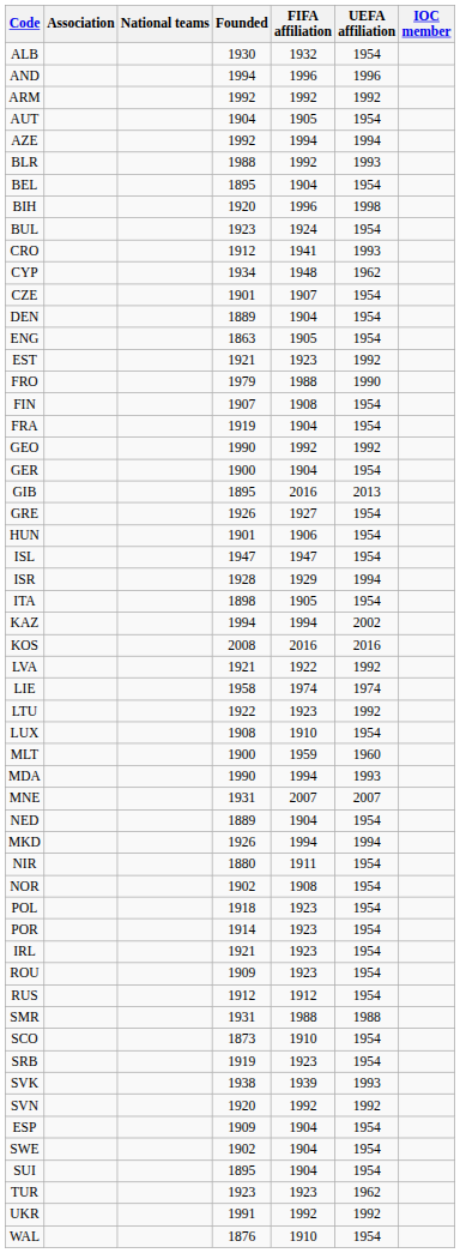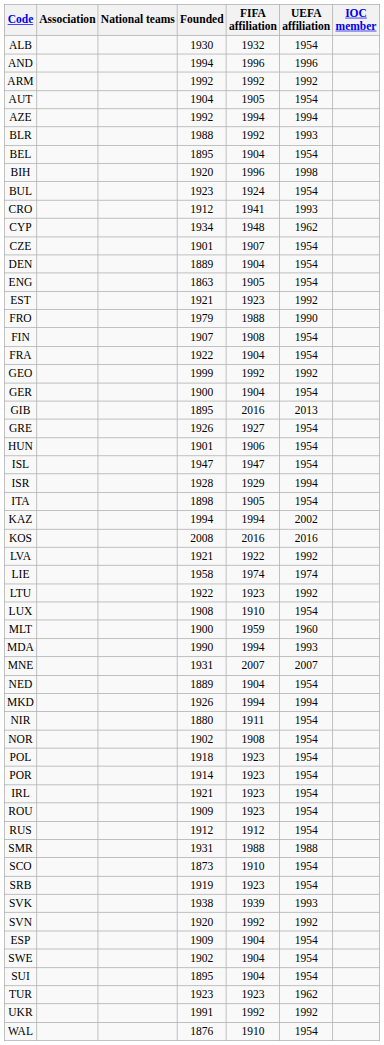 <table class="wikitable sortable" style="text-align:center">
 <tr>
 <th><a href='#'>Code</a></th>
 <th>Association</th>
 <th class="unsortable">National teams</th>
 <th>Founded</th>
 <th>FIFA<br>affiliation</th>
 <th>UEFA<br>affiliation</th>
 <th><a href='#'>IOC</a><br><a href='#'>member</a></th>
 </tr>
 <tr>
 <td>ALB</td>
 <td style="text-align:left"></td>
 <td></td>
 <td>1930</td>
 <td>1932</td>
 <td>1954</td>
 <td></td>
 </tr>
 <tr>
 <td>AND</td>
 <td style="text-align:left"></td>
 <td></td>
 <td>1994</td>
 <td>1996</td>
 <td>1996</td>
 <td></td>
 </tr>
 <tr>
 <td>ARM</td>
 <td style="text-align:left"></td>
 <td></td>
 <td>1992</td>
 <td>1992</td>
 <td>1992</td>
 <td></td>
 </tr>
 <tr>
 <td>AUT</td>
 <td style="text-align:left"></td>
 <td></td>
 <td>1904</td>
 <td>1905</td>
 <td>1954</td>
 <td></td>
 </tr>
 <tr>
 <td>AZE</td>
 <td style="text-align:left"></td>
 <td></td>
 <td>1992</td>
 <td>1994</td>
 <td>1994</td>
 <td></td>
 </tr>
 <tr>
 <td>BLR</td>
 <td style="text-align:left"></td>
 <td></td>
 <td>1988</td>
 <td>1992</td>
 <td>1993</td>
 <td></td>
 </tr>
 <tr>
 <td>BEL</td>
 <td style="text-align:left"></td>
 <td></td>
 <td>1895</td>
 <td>1904</td>
 <td>1954</td>
 <td></td>
 </tr>
 <tr>
 <td>BIH</td>
 <td style="text-align:left"></td>
 <td></td>
 <td>1920</td>
 <td>1996</td>
 <td>1998</td>
 <td></td>
 </tr>
 <tr>
 <td>BUL</td>
 <td style="text-align:left"></td>
 <td></td>
 <td>1923</td>
 <td>1924</td>
 <td>1954</td>
 <td></td>
 </tr>
 <tr>
 <td>CRO</td>
 <td style="text-align:left"></td>
 <td></td>
 <td>1912</td>
 <td>1941</td>
 <td>1993</td>
 <td></td>
 </tr>
 <tr>
 <td>CYP</td>
 <td style="text-align:left"></td>
 <td></td>
 <td>1934</td>
 <td>1948</td>
 <td>1962</td>
 <td></td>
 </tr>
 <tr>
 <td>CZE</td>
 <td style="text-align:left"></td>
 <td></td>
 <td>1901</td>
 <td>1907</td>
 <td>1954</td>
 <td></td>
 </tr>
 <tr>
 <td>DEN</td>
 <td style="text-align:left"></td>
 <td></td>
 <td>1889</td>
 <td>1904</td>
 <td>1954</td>
 <td></td>
 </tr>
 <tr>
 <td>ENG</td>
 <td style="text-align:left"></td>
 <td></td>
 <td>1863</td>
 <td>1905</td>
 <td>1954</td>
 <td></td>
 </tr>
 <tr>
 <td>EST</td>
 <td style="text-align:left"></td>
 <td></td>
 <td>1921</td>
 <td>1923</td>
 <td>1992</td>
 <td></td>
 </tr>
 <tr>
 <td>FRO</td>
 <td style="text-align:left"></td>
 <td></td>
 <td>1979</td>
 <td>1988</td>
 <td>1990</td>
 <td></td>
 </tr>
 <tr>
 <td>FIN</td>
 <td style="text-align:left"></td>
 <td></td>
 <td>1907</td>
 <td>1908</td>
 <td>1954</td>
 <td></td>
 </tr>
 <tr>
 <td>FRA</td>
 <td style="text-align:left"></td>
 <td></td>
-<td>1919</td>
+<td>1922</td>
 <td>1904</td>
 <td>1954</td>
 <td></td>
 </tr>
 <tr>
 <td>GEO</td>
 <td style="text-align:left"></td>
 <td></td>
-<td>1990</td>
+<td>1999</td>
 <td>1992</td>
 <td>1992</td>
 <td></td>
 </tr>
 <tr>
 <td>GER</td>
 <td style="text-align:left"></td>
 <td></td>
 <td>1900</td>
 <td>1904</td>
 <td>1954</td>
 <td></td>
 </tr>
 <tr>
 <td>GIB</td>
 <td style="text-align:left"></td>
 <td></td>
 <td>1895</td>
 <td>2016</td>
 <td>2013</td>
 <td></td>
 </tr>
 <tr>
 <td>GRE</td>
 <td style="text-align:left"></td>
 <td></td>
 <td>1926</td>
 <td>1927</td>
 <td>1954</td>
 <td></td>
 </tr>
 <tr>
 <td>HUN</td>
 <td style="text-align:left"></td>
 <td></td>
 <td>1901</td>
 <td>1906</td>
 <td>1954</td>
 <td></td>
 </tr>
 <tr>
 <td>ISL</td>
 <td style="text-align:left"></td>
 <td></td>
 <td>1947</td>
 <td>1947</td>
 <td>1954</td>
 <td></td>
 </tr>
 <tr>
 <td>ISR</td>
 <td style="text-align:left"></td>
 <td></td>
 <td>1928</td>
 <td>1929</td>
 <td>1994</td>
 <td></td>
 </tr>
 <tr>
 <td>ITA</td>
 <td style="text-align:left"></td>
 <td></td>
 <td>1898</td>
 <td>1905</td>
 <td>1954</td>
 <td></td>
 </tr>
 <tr>
 <td>KAZ</td>
 <td style="text-align:left"></td>
 <td></td>
 <td>1994</td>
 <td>1994</td>
 <td>2002</td>
 <td></td>
 </tr>
 <tr>
 <td>KOS</td>
 <td style="text-align:left"></td>
 <td></td>
 <td>2008</td>
 <td>2016</td>
 <td>2016</td>
 <td></td>
 </tr>
 <tr>
 <td>LVA</td>
 <td style="text-align:left"></td>
 <td></td>
 <td>1921</td>
 <td>1922</td>
 <td>1992</td>
 <td></td>
 </tr>
 <tr>
 <td>LIE</td>
 <td style="text-align:left"></td>
 <td></td>
 <td>1958</td>
 <td>1974</td>
 <td>1974</td>
 <td></td>
 </tr>
 <tr>
 <td>LTU</td>
 <td style="text-align:left"></td>
 <td></td>
 <td>1922</td>
 <td>1923</td>
 <td>1992</td>
 <td></td>
 </tr>
 <tr>
 <td>LUX</td>
 <td style="text-align:left"></td>
 <td></td>
 <td>1908</td>
 <td>1910</td>
 <td>1954</td>
 <td></td>
 </tr>
 <tr>
 <td>MLT</td>
 <td style="text-align:left"></td>
 <td></td>
 <td>1900</td>
 <td>1959</td>
 <td>1960</td>
 <td></td>
 </tr>
 <tr>
 <td>MDA</td>
 <td style="text-align:left"></td>
 <td></td>
 <td>1990</td>
 <td>1994</td>
 <td>1993</td>
 <td></td>
 </tr>
 <tr>
 <td>MNE</td>
 <td style="text-align:left"></td>
 <td></td>
 <td>1931</td>
 <td>2007</td>
 <td>2007</td>
 <td></td>
 </tr>
 <tr>
 <td>NED</td>
 <td style="text-align:left"></td>
 <td></td>
 <td>1889</td>
 <td>1904</td>
 <td>1954</td>
 <td></td>
 </tr>
 <tr>
 <td>MKD</td>
 <td style="text-align:left"></td>
 <td></td>
 <td>1926</td>
 <td>1994</td>
 <td>1994</td>
 <td></td>
 </tr>
 <tr>
 <td>NIR</td>
 <td style="text-align:left"></td>
 <td></td>
 <td>1880</td>
 <td>1911</td>
 <td>1954</td>
 <td></td>
 </tr>
 <tr>
 <td>NOR</td>
 <td style="text-align:left"></td>
 <td></td>
 <td>1902</td>
 <td>1908</td>
 <td>1954</td>
 <td></td>
 </tr>
 <tr>
 <td>POL</td>
 <td style="text-align:left"></td>
 <td></td>
 <td>1918</td>
 <td>1923</td>
 <td>1954</td>
 <td></td>
 </tr>
 <tr>
 <td>POR</td>
 <td style="text-align:left"></td>
 <td></td>
 <td>1914</td>
 <td>1923</td>
 <td>1954</td>
 <td></td>
 </tr>
 <tr>
 <td>IRL</td>
 <td style="text-align:left"></td>
 <td></td>
 <td>1921</td>
 <td>1923</td>
 <td>1954</td>
 <td></td>
 </tr>
 <tr>
 <td>ROU</td>
 <td style="text-align:left"></td>
 <td></td>
 <td>1909</td>
 <td>1923</td>
 <td>1954</td>
 <td></td>
 </tr>
 <tr>
 <td>RUS</td>
 <td style="text-align:left"></td>
 <td></td>
 <td>1912</td>
 <td>1912</td>
 <td>1954</td>
 <td></td>
 </tr>
 <tr>
 <td>SMR</td>
 <td style="text-align:left"></td>
 <td></td>
 <td>1931</td>
 <td>1988</td>
 <td>1988</td>
 <td></td>
 </tr>
 <tr>
 <td>SCO</td>
 <td style="text-align:left"></td>
 <td></td>
 <td>1873</td>
 <td>1910</td>
 <td>1954</td>
 <td></td>
 </tr>
 <tr>
 <td>SRB</td>
 <td style="text-align:left"></td>
 <td></td>
 <td>1919</td>
 <td>1923</td>
 <td>1954</td>
 <td></td>
 </tr>
 <tr>
 <td>SVK</td>
 <td style="text-align:left"></td>
 <td></td>
 <td>1938</td>
 <td>1939</td>
 <td>1993</td>
 <td></td>
 </tr>
 <tr>
 <td>SVN</td>
 <td style="text-align:left"></td>
 <td></td>
 <td>1920</td>
 <td>1992</td>
 <td>1992</td>
 <td></td>
 </tr>
 <tr>
 <td>ESP</td>
 <td style="text-align:left"></td>
 <td></td>
 <td>1909</td>
 <td>1904</td>
 <td>1954</td>
 <td></td>
 </tr>
 <tr>
 <td>SWE</td>
 <td style="text-align:left"></td>
 <td></td>
 <td>1902</td>
 <td>1904</td>
 <td>1954</td>
 <td></td>
 </tr>
 <tr>
 <td>SUI</td>
 <td style="text-align:left"></td>
 <td></td>
 <td>1895</td>
 <td>1904</td>
 <td>1954</td>
 <td></td>
 </tr>
 <tr>
 <td>TUR</td>
 <td style="text-align:left"></td>
 <td></td>
 <td>1923</td>
 <td>1923</td>
 <td>1962</td>
 <td></td>
 </tr>
 <tr>
 <td>UKR</td>
 <td style="text-align:left"></td>
 <td></td>
 <td>1991</td>
 <td>1992</td>
 <td>1992</td>
 <td></td>
 </tr>
 <tr>
 <td>WAL</td>
 <td style="text-align:left"></td>
 <td></td>
 <td>1876</td>
 <td>1910</td>
 <td>1954</td>
 <td></td>
 </tr>
 </table>
